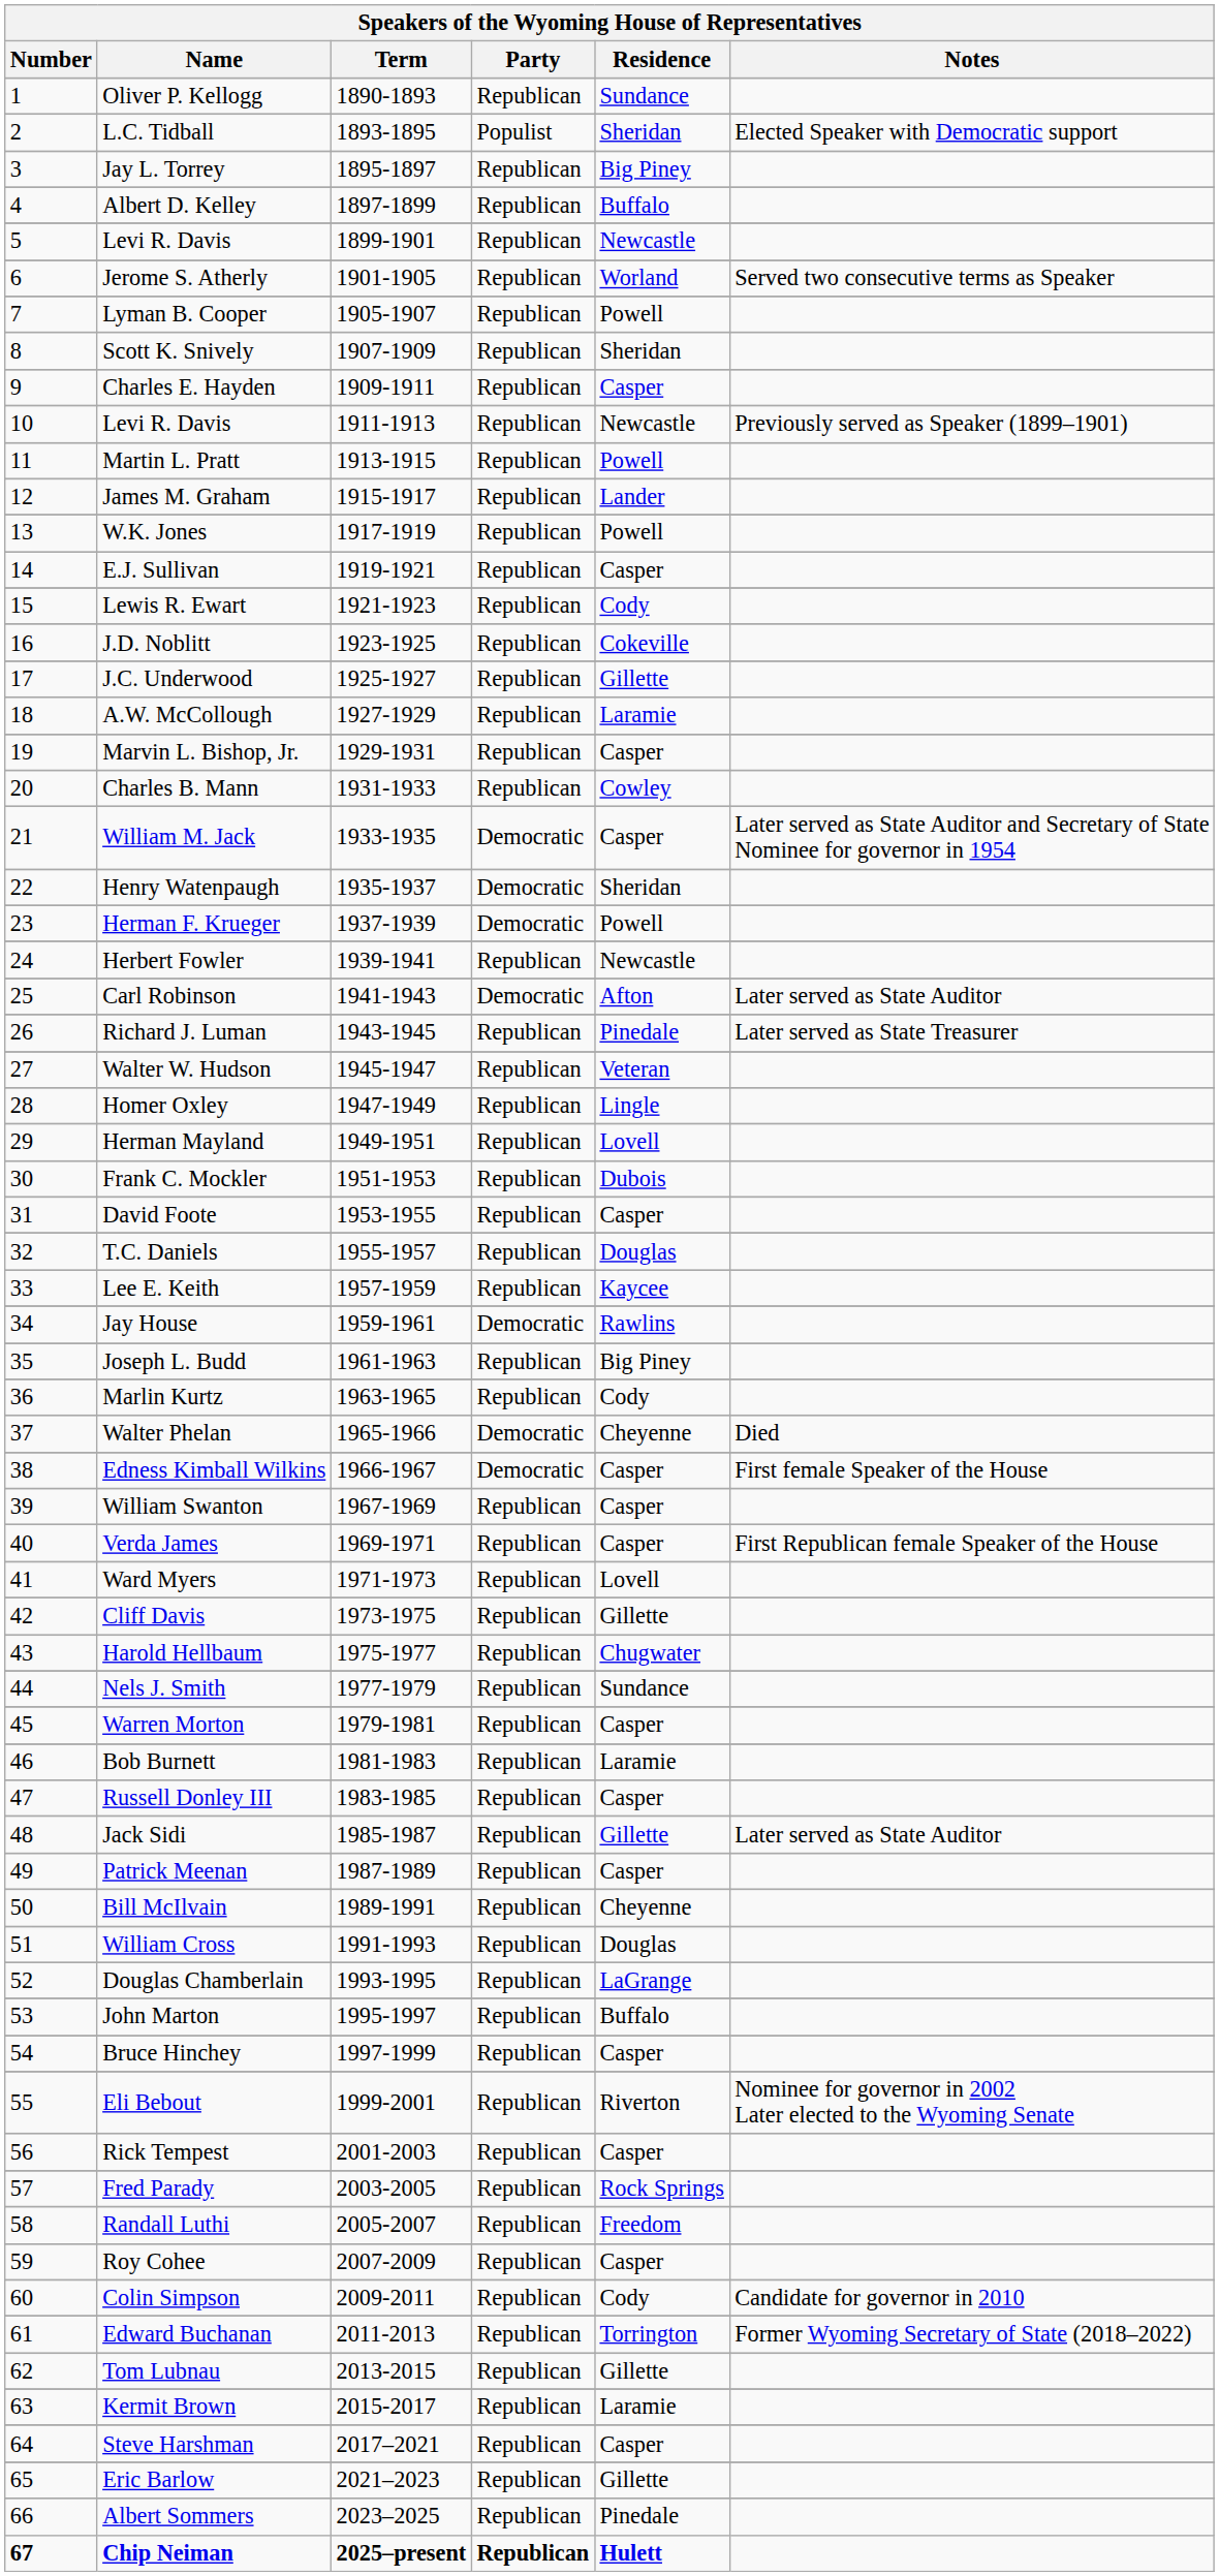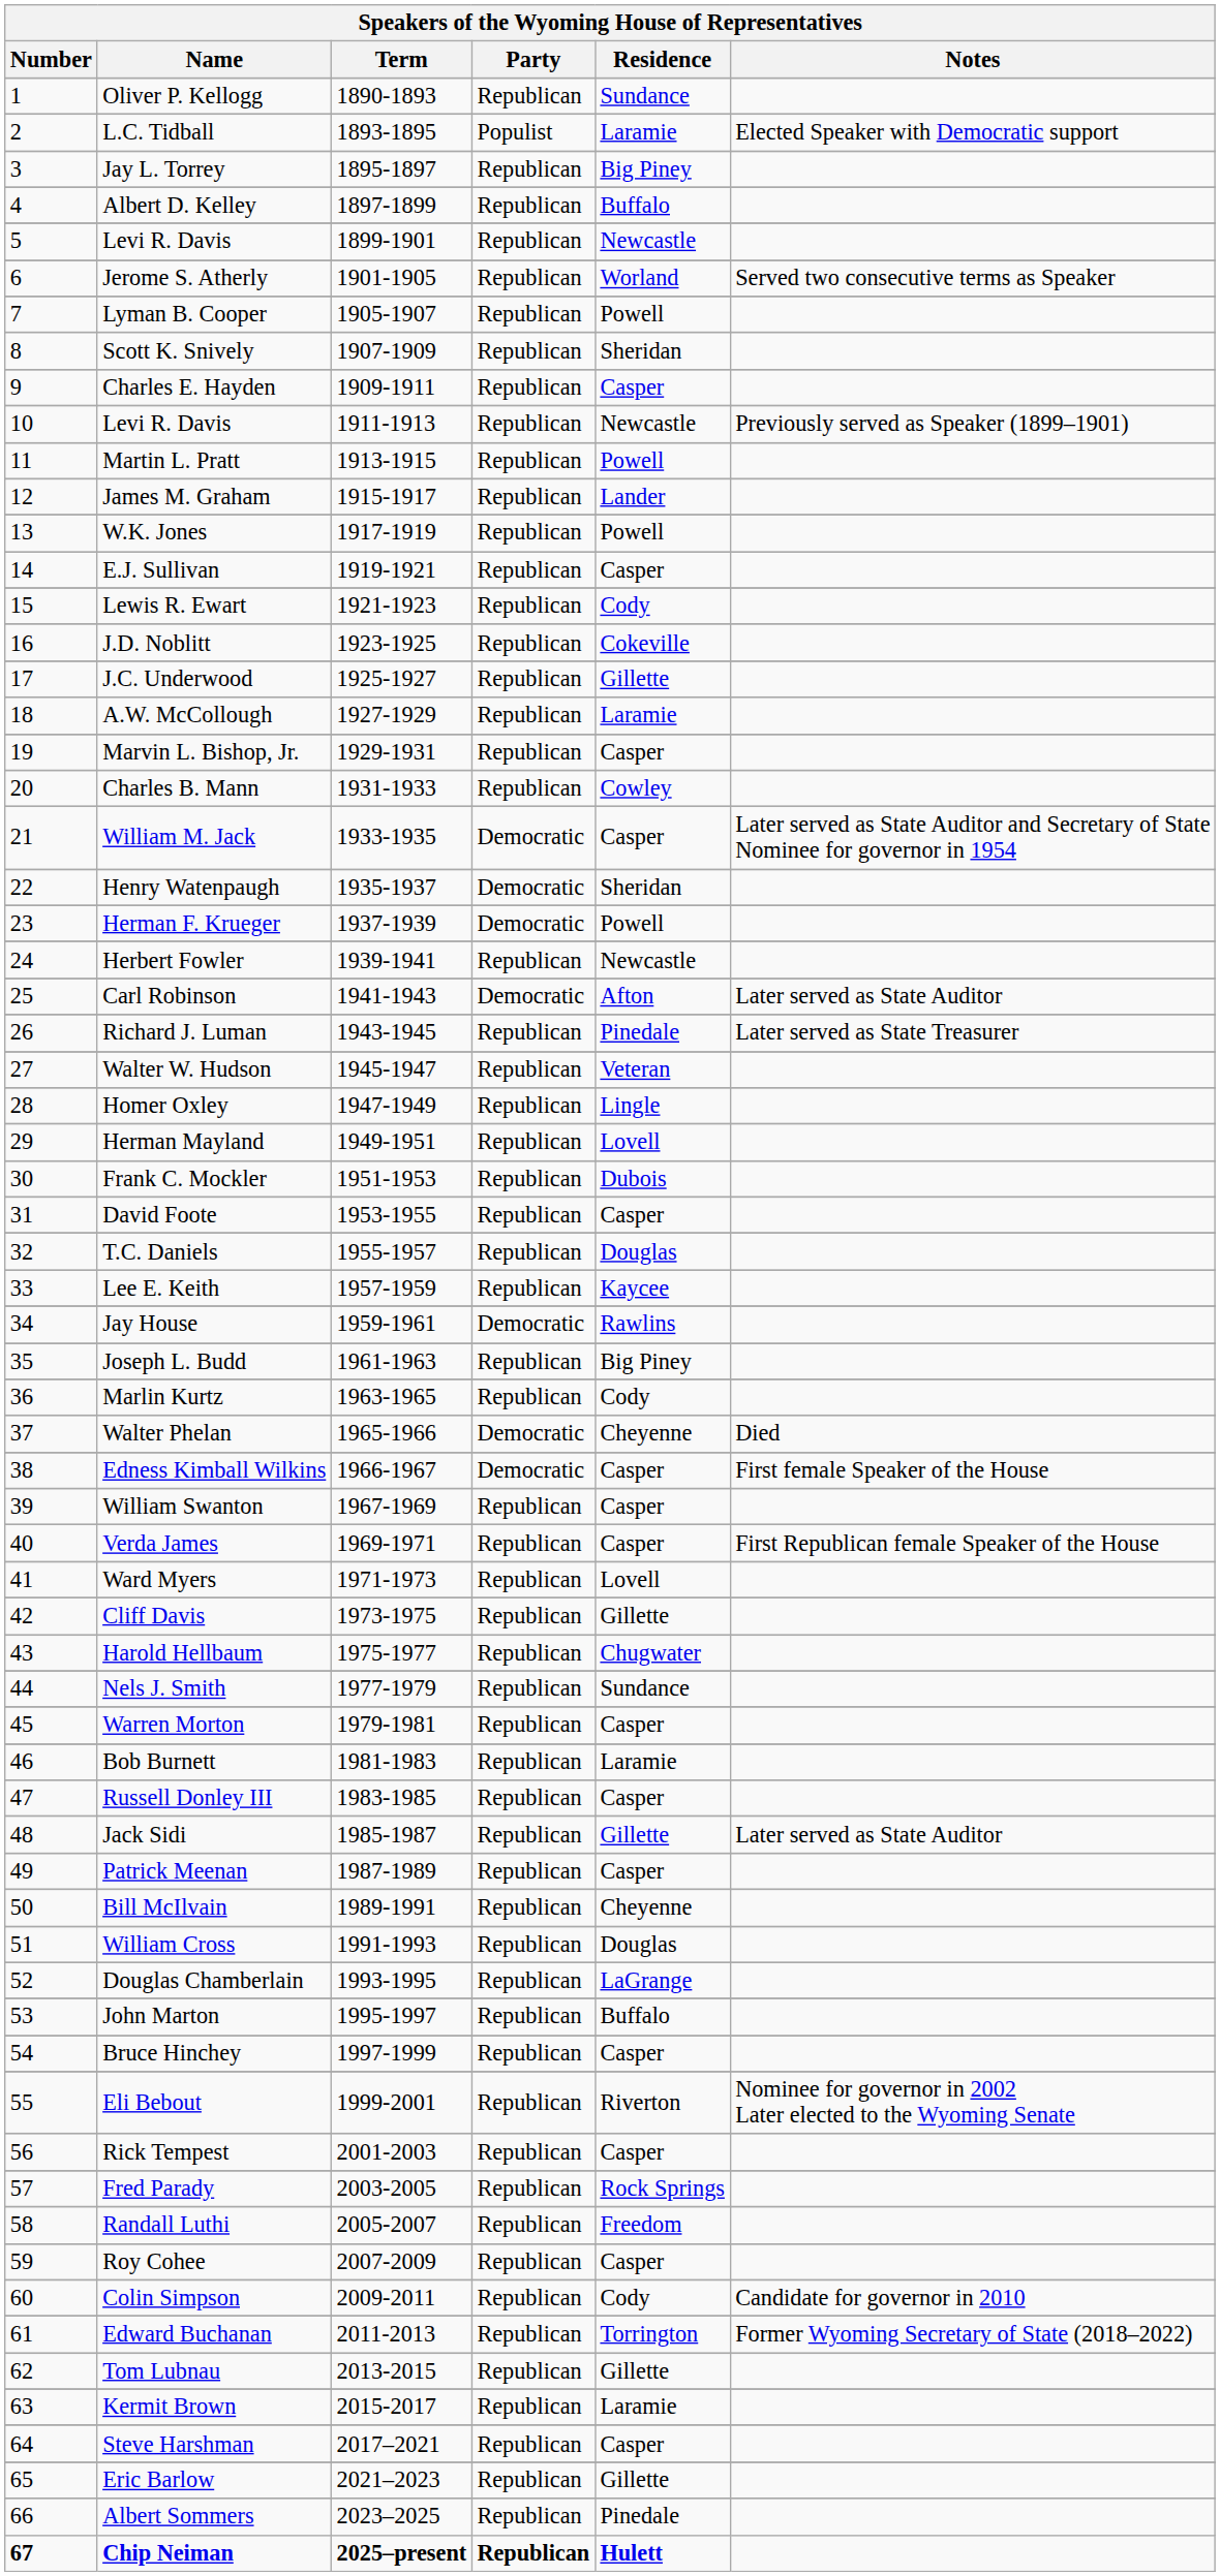 <table class="wikitable">
 <tr>
 <th colspan=6>Speakers of the Wyoming House of Representatives</th>
 </tr>
 <tr>
 <th>Number</th>
 <th>Name</th>
 <th>Term</th>
 <th>Party</th>
 <th>Residence</th>
 <th>Notes</th>
 </tr>
 <tr>
 </tr>
 <tr>
 <td>1</td>
 <td>Oliver P. Kellogg</td>
 <td>1890-1893</td>
 <td>Republican</td>
 <td><a href='#'>Sundance</a></td>
 <td></td>
 </tr>
 <tr>
 </tr>
 <tr>
 <td>2</td>
 <td>L.C. Tidball</td>
 <td>1893-1895</td>
 <td>Populist</td>
-<td><a href='#'>Sheridan</a></td>
+<td><a href='#'>Laramie</a></td>
 <td>Elected Speaker with <a href='#'>Democratic</a> support</td>
 </tr>
 <tr>
 </tr>
 <tr>
 <td>3</td>
 <td>Jay L. Torrey</td>
 <td>1895-1897</td>
 <td>Republican</td>
 <td><a href='#'>Big Piney</a></td>
 <td></td>
 </tr>
 <tr>
 </tr>
 <tr>
 <td>4</td>
 <td>Albert D. Kelley</td>
 <td>1897-1899</td>
 <td>Republican</td>
 <td><a href='#'>Buffalo</a></td>
 <td></td>
 </tr>
 <tr>
 </tr>
 <tr>
 <td>5</td>
 <td>Levi R. Davis</td>
 <td>1899-1901</td>
 <td>Republican</td>
 <td><a href='#'>Newcastle</a></td>
 <td></td>
 </tr>
 <tr>
 </tr>
 <tr>
 <td>6</td>
 <td>Jerome S. Atherly</td>
 <td>1901-1905</td>
 <td>Republican</td>
 <td><a href='#'>Worland</a></td>
 <td>Served two consecutive terms as Speaker</td>
 </tr>
 <tr>
 </tr>
 <tr>
 <td>7</td>
 <td>Lyman B. Cooper</td>
 <td>1905-1907</td>
 <td>Republican</td>
 <td>Powell</td>
 <td></td>
 </tr>
 <tr>
 </tr>
 <tr>
 <td>8</td>
 <td>Scott K. Snively</td>
 <td>1907-1909</td>
 <td>Republican</td>
 <td>Sheridan</td>
 <td></td>
 </tr>
 <tr>
 </tr>
 <tr>
 <td>9</td>
 <td>Charles E. Hayden</td>
 <td>1909-1911</td>
 <td>Republican</td>
 <td><a href='#'>Casper</a></td>
 <td></td>
 </tr>
 <tr>
 </tr>
 <tr>
 <td>10</td>
 <td>Levi R. Davis</td>
 <td>1911-1913</td>
 <td>Republican</td>
 <td>Newcastle</td>
 <td>Previously served as Speaker (1899–1901)</td>
 </tr>
 <tr>
 </tr>
 <tr>
 <td>11</td>
 <td>Martin L. Pratt</td>
 <td>1913-1915</td>
 <td>Republican</td>
 <td><a href='#'>Powell</a></td>
 <td></td>
 </tr>
 <tr>
 </tr>
 <tr>
 <td>12</td>
 <td>James M. Graham</td>
 <td>1915-1917</td>
 <td>Republican</td>
 <td><a href='#'>Lander</a></td>
 <td></td>
 </tr>
 <tr>
 </tr>
 <tr>
 <td>13</td>
 <td>W.K. Jones</td>
 <td>1917-1919</td>
 <td>Republican</td>
 <td>Powell</td>
 <td></td>
 </tr>
 <tr>
 </tr>
 <tr>
 <td>14</td>
 <td>E.J. Sullivan</td>
 <td>1919-1921</td>
 <td>Republican</td>
 <td>Casper</td>
 <td></td>
 </tr>
 <tr>
 </tr>
 <tr>
 <td>15</td>
 <td>Lewis R. Ewart</td>
 <td>1921-1923</td>
 <td>Republican</td>
 <td><a href='#'>Cody</a></td>
 <td></td>
 </tr>
 <tr>
 </tr>
 <tr>
 <td>16</td>
 <td>J.D. Noblitt</td>
 <td>1923-1925</td>
 <td>Republican</td>
 <td><a href='#'>Cokeville</a></td>
 <td></td>
 </tr>
 <tr>
 </tr>
 <tr>
 <td>17</td>
 <td>J.C. Underwood</td>
 <td>1925-1927</td>
 <td>Republican</td>
 <td><a href='#'>Gillette</a></td>
 <td></td>
 </tr>
 <tr>
 </tr>
 <tr>
 <td>18</td>
 <td>A.W. McCollough</td>
 <td>1927-1929</td>
 <td>Republican</td>
 <td><a href='#'>Laramie</a></td>
 <td></td>
 </tr>
 <tr>
 </tr>
 <tr>
 <td>19</td>
 <td>Marvin L. Bishop, Jr.</td>
 <td>1929-1931</td>
 <td>Republican</td>
 <td>Casper</td>
 <td></td>
 </tr>
 <tr>
 </tr>
 <tr>
 <td>20</td>
 <td>Charles B. Mann</td>
 <td>1931-1933</td>
 <td>Republican</td>
 <td><a href='#'>Cowley</a></td>
 <td></td>
 </tr>
 <tr>
 </tr>
 <tr>
 <td>21</td>
 <td><a href='#'>William M. Jack</a></td>
 <td>1933-1935</td>
 <td>Democratic</td>
 <td>Casper</td>
 <td>Later served as State Auditor and Secretary of State<br>Nominee for governor in <a href='#'>1954</a></td>
 </tr>
 <tr>
 </tr>
 <tr>
 <td>22</td>
 <td>Henry Watenpaugh</td>
 <td>1935-1937</td>
 <td>Democratic</td>
 <td>Sheridan</td>
 <td></td>
 </tr>
 <tr>
 </tr>
 <tr>
 <td>23</td>
 <td><a href='#'>Herman F. Krueger</a></td>
 <td>1937-1939</td>
 <td>Democratic</td>
 <td>Powell</td>
 <td></td>
 </tr>
 <tr>
 </tr>
 <tr>
 <td>24</td>
 <td>Herbert Fowler</td>
 <td>1939-1941</td>
 <td>Republican</td>
 <td>Newcastle</td>
 <td></td>
 </tr>
 <tr>
 </tr>
 <tr>
 <td>25</td>
 <td>Carl Robinson</td>
 <td>1941-1943</td>
 <td>Democratic</td>
 <td><a href='#'>Afton</a></td>
 <td>Later served as State Auditor</td>
 </tr>
 <tr>
 </tr>
 <tr>
 <td>26</td>
 <td>Richard J. Luman</td>
 <td>1943-1945</td>
 <td>Republican</td>
 <td><a href='#'>Pinedale</a></td>
 <td>Later served as State Treasurer</td>
 </tr>
 <tr>
 </tr>
 <tr>
 <td>27</td>
 <td>Walter W. Hudson</td>
 <td>1945-1947</td>
 <td>Republican</td>
 <td><a href='#'>Veteran</a></td>
 <td></td>
 </tr>
 <tr>
 </tr>
 <tr>
 <td>28</td>
 <td>Homer Oxley</td>
 <td>1947-1949</td>
 <td>Republican</td>
 <td><a href='#'>Lingle</a></td>
 <td></td>
 </tr>
 <tr>
 </tr>
 <tr>
 <td>29</td>
 <td>Herman Mayland</td>
 <td>1949-1951</td>
 <td>Republican</td>
 <td><a href='#'>Lovell</a></td>
 <td></td>
 </tr>
 <tr>
 </tr>
 <tr>
 <td>30</td>
 <td>Frank C. Mockler</td>
 <td>1951-1953</td>
 <td>Republican</td>
 <td><a href='#'>Dubois</a></td>
 <td></td>
 </tr>
 <tr>
 </tr>
 <tr>
 <td>31</td>
 <td>David Foote</td>
 <td>1953-1955</td>
 <td>Republican</td>
 <td>Casper</td>
 <td></td>
 </tr>
 <tr>
 </tr>
 <tr>
 <td>32</td>
 <td>T.C. Daniels</td>
 <td>1955-1957</td>
 <td>Republican</td>
 <td><a href='#'>Douglas</a></td>
 <td></td>
 </tr>
 <tr>
 </tr>
 <tr>
 <td>33</td>
 <td>Lee E. Keith</td>
 <td>1957-1959</td>
 <td>Republican</td>
 <td><a href='#'>Kaycee</a></td>
 <td></td>
 </tr>
 <tr>
 </tr>
 <tr>
 <td>34</td>
 <td>Jay House</td>
 <td>1959-1961</td>
 <td>Democratic</td>
 <td><a href='#'>Rawlins</a></td>
 <td></td>
 </tr>
 <tr>
 </tr>
 <tr>
 <td>35</td>
 <td>Joseph L. Budd</td>
 <td>1961-1963</td>
 <td>Republican</td>
 <td>Big Piney</td>
 <td></td>
 </tr>
 <tr>
 </tr>
 <tr>
 <td>36</td>
 <td>Marlin Kurtz</td>
 <td>1963-1965</td>
 <td>Republican</td>
 <td>Cody</td>
 <td></td>
 </tr>
 <tr>
 </tr>
 <tr>
 <td>37</td>
 <td>Walter Phelan</td>
 <td>1965-1966</td>
 <td>Democratic</td>
 <td>Cheyenne</td>
 <td>Died</td>
 </tr>
 <tr>
 </tr>
 <tr>
 <td>38</td>
 <td><a href='#'>Edness Kimball Wilkins</a></td>
 <td>1966-1967</td>
 <td>Democratic</td>
 <td>Casper</td>
 <td>First female Speaker of the House</td>
 </tr>
 <tr>
 </tr>
 <tr>
 <td>39</td>
 <td>William Swanton</td>
 <td>1967-1969</td>
 <td>Republican</td>
 <td>Casper</td>
 <td></td>
 </tr>
 <tr>
 </tr>
 <tr>
 <td>40</td>
 <td><a href='#'>Verda James</a></td>
 <td>1969-1971</td>
 <td>Republican</td>
 <td>Casper</td>
 <td>First Republican female Speaker of the House</td>
 </tr>
 <tr>
 </tr>
 <tr>
 <td>41</td>
 <td>Ward Myers</td>
 <td>1971-1973</td>
 <td>Republican</td>
 <td>Lovell</td>
 <td></td>
 </tr>
 <tr>
 </tr>
 <tr>
 <td>42</td>
 <td><a href='#'>Cliff Davis</a></td>
 <td>1973-1975</td>
 <td>Republican</td>
 <td>Gillette</td>
 <td></td>
 </tr>
 <tr>
 </tr>
 <tr>
 <td>43</td>
 <td><a href='#'>Harold Hellbaum</a></td>
 <td>1975-1977</td>
 <td>Republican</td>
 <td><a href='#'>Chugwater</a></td>
 <td></td>
 </tr>
 <tr>
 </tr>
 <tr>
 <td>44</td>
 <td><a href='#'>Nels J. Smith</a></td>
 <td>1977-1979</td>
 <td>Republican</td>
 <td>Sundance</td>
 <td></td>
 </tr>
 <tr>
 </tr>
 <tr>
 <td>45</td>
 <td><a href='#'>Warren Morton</a></td>
 <td>1979-1981</td>
 <td>Republican</td>
 <td>Casper</td>
 <td></td>
 </tr>
 <tr>
 </tr>
 <tr>
 <td>46</td>
 <td>Bob Burnett</td>
 <td>1981-1983</td>
 <td>Republican</td>
 <td>Laramie</td>
 <td></td>
 </tr>
 <tr>
 </tr>
 <tr>
 <td>47</td>
 <td><a href='#'>Russell Donley III</a></td>
 <td>1983-1985</td>
 <td>Republican</td>
 <td>Casper</td>
 <td></td>
 </tr>
 <tr>
 </tr>
 <tr>
 <td>48</td>
 <td>Jack Sidi</td>
 <td>1985-1987</td>
 <td>Republican</td>
 <td><a href='#'>Gillette</a></td>
 <td>Later served as State Auditor</td>
 </tr>
 <tr>
 </tr>
 <tr>
 <td>49</td>
 <td><a href='#'>Patrick Meenan</a></td>
 <td>1987-1989</td>
 <td>Republican</td>
 <td>Casper</td>
 <td></td>
 </tr>
 <tr>
 </tr>
 <tr>
 <td>50</td>
 <td><a href='#'>Bill McIlvain</a></td>
 <td>1989-1991</td>
 <td>Republican</td>
 <td>Cheyenne</td>
 <td></td>
 </tr>
 <tr>
 </tr>
 <tr>
 <td>51</td>
 <td><a href='#'>William Cross</a></td>
 <td>1991-1993</td>
 <td>Republican</td>
 <td>Douglas</td>
 <td></td>
 </tr>
 <tr>
 </tr>
 <tr>
 <td>52</td>
 <td>Douglas Chamberlain</td>
 <td>1993-1995</td>
 <td>Republican</td>
 <td><a href='#'>LaGrange</a></td>
 <td></td>
 </tr>
 <tr>
 </tr>
 <tr>
 <td>53</td>
 <td>John Marton</td>
 <td>1995-1997</td>
 <td>Republican</td>
 <td>Buffalo</td>
 <td></td>
 </tr>
 <tr>
 </tr>
 <tr>
 <td>54</td>
 <td>Bruce Hinchey</td>
 <td>1997-1999</td>
 <td>Republican</td>
 <td>Casper</td>
 <td></td>
 </tr>
 <tr>
 </tr>
 <tr>
 <td>55</td>
 <td><a href='#'>Eli Bebout</a></td>
 <td>1999-2001</td>
 <td>Republican</td>
 <td>Riverton</td>
 <td>Nominee for governor in <a href='#'>2002</a><br>Later elected to the <a href='#'>Wyoming Senate</a></td>
 </tr>
 <tr>
 </tr>
 <tr>
 <td>56</td>
 <td>Rick Tempest</td>
 <td>2001-2003</td>
 <td>Republican</td>
 <td>Casper</td>
 <td></td>
 </tr>
 <tr>
 </tr>
 <tr>
 <td>57</td>
 <td><a href='#'>Fred Parady</a></td>
 <td>2003-2005</td>
 <td>Republican</td>
 <td><a href='#'>Rock Springs</a></td>
 <td></td>
 </tr>
 <tr>
 </tr>
 <tr>
 <td>58</td>
 <td><a href='#'>Randall Luthi</a></td>
 <td>2005-2007</td>
 <td>Republican</td>
 <td><a href='#'>Freedom</a></td>
 <td></td>
 </tr>
 <tr>
 </tr>
 <tr>
 <td>59</td>
 <td>Roy Cohee</td>
 <td>2007-2009</td>
 <td>Republican</td>
 <td>Casper</td>
 <td></td>
 </tr>
 <tr>
 </tr>
 <tr>
 <td>60</td>
 <td><a href='#'>Colin Simpson</a></td>
 <td>2009-2011</td>
 <td>Republican</td>
 <td>Cody</td>
 <td>Candidate for governor in <a href='#'>2010</a></td>
 </tr>
 <tr>
 </tr>
 <tr>
 <td>61</td>
 <td><a href='#'>Edward Buchanan</a></td>
 <td>2011-2013</td>
 <td>Republican</td>
 <td><a href='#'>Torrington</a></td>
 <td>Former <a href='#'>Wyoming Secretary of State</a> (2018–2022)</td>
 </tr>
 <tr>
 </tr>
 <tr>
 <td>62</td>
 <td><a href='#'>Tom Lubnau</a></td>
 <td>2013-2015</td>
 <td>Republican</td>
 <td>Gillette</td>
 <td></td>
 </tr>
 <tr>
 </tr>
 <tr>
 <td>63</td>
 <td><a href='#'>Kermit Brown</a></td>
 <td>2015-2017</td>
 <td>Republican</td>
 <td>Laramie</td>
 <td></td>
 </tr>
 <tr>
 </tr>
 <tr>
 <td>64</td>
 <td><a href='#'>Steve Harshman</a></td>
 <td>2017–2021</td>
 <td>Republican</td>
 <td>Casper</td>
 <td></td>
 </tr>
 <tr>
 </tr>
 <tr>
 <td>65</td>
 <td><a href='#'>Eric Barlow</a></td>
 <td>2021–2023</td>
 <td>Republican</td>
 <td>Gillette</td>
 <td></td>
 </tr>
 <tr>
 </tr>
 <tr>
 <td>66</td>
 <td><a href='#'>Albert Sommers</a></td>
 <td>2023–2025</td>
 <td>Republican</td>
 <td>Pinedale</td>
 <td></td>
 </tr>
 <tr>
 <td><strong>67</strong></td>
 <td><strong><a href='#'>Chip Neiman</a></strong></td>
 <td><strong>2025–present</strong></td>
 <td><strong>Republican</strong></td>
 <td><strong><a href='#'>Hulett</a></strong></td>
 <td></td>
 </tr>
 </table>
